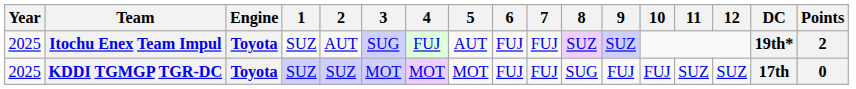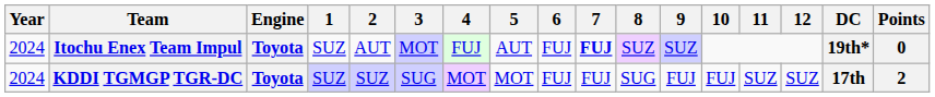 <table class="wikitable" style="text-align:center; font-size:85%">
 <tr>
 <th>Year</th>
 <th>Team</th>
 <th>Engine</th>
 <th>1</th>
 <th>2</th>
 <th>3</th>
 <th>4</th>
 <th>5</th>
 <th>6</th>
 <th>7</th>
 <th>8</th>
 <th>9</th>
 <th>10</th>
 <th>11</th>
 <th>12</th>
 <th>DC</th>
 <th>Points</th>
 </tr>
 <tr>
-<td><a href='#'>2025</a></td>
+<td><a href='#'>2024</a></td>
 <th nowrap><a href='#'>Itochu Enex</a> <a href='#'>Team Impul</a></th>
 <th><a href='#'>Toyota</a></th>
 <td style="background:#;"><a href='#'>SUZ</a><br></td>
 <td style="background:#;"><a href='#'>AUT</a><br></td>
-<td style="background:#CFCFFF;"><a href='#'>SUG</a><br></td>
+<td style="background:#CFCFFF;"><a href='#'>MOT</a><br></td>
 <td style="background:#DFFFDF;"><a href='#'>FUJ</a><br></td>
 <td style="background:#;"><a href='#'>AUT</a><br></td>
 <td style="background:#;"><a href='#'>FUJ</a><br></td>
-<td style="background:#;"><a href='#'>FUJ</a><br></td>
+<td style="background:#;"><strong><a href='#'>FUJ</a><br></strong></td>
 <td style="background:#EFCFFF;"><a href='#'>SUZ</a><br></td>
 <td style="background:#CFCFFF;"><a href='#'>SUZ</a><br></td>
 <td colspan=3></td>
 <th>19th*</th>
-<th>2</th>
+<th>0</th>
 </tr>
 <tr>
-<td><a href='#'>2025</a></td>
+<td><a href='#'>2024</a></td>
 <th nowrap><a href='#'>KDDI</a> <a href='#'>TGMGP</a> <a href='#'>TGR-DC</a></th>
 <th><a href='#'>Toyota</a></th>
 <td style="background:#CFCFFF;"><a href='#'>SUZ</a><br></td>
 <td style="background:#CFCFFF;"><a href='#'>SUZ</a><br></td>
-<td style="background:#CFCFFF;"><a href='#'>MOT</a><br></td>
+<td style="background:#CFCFFF;"><a href='#'>SUG</a><br></td>
 <td style="background:#EFCFFF;"><a href='#'>MOT</a><br></td>
 <td style="background:#;"><a href='#'>MOT</a><br></td>
 <td style="background:#;"><a href='#'>FUJ</a><br></td>
 <td style="background:#;"><a href='#'>FUJ</a><br></td>
 <td style="background:#;"><a href='#'>SUG</a><br></td>
 <td style="background:#;"><a href='#'>FUJ</a><br></td>
 <td style="background:#;"><a href='#'>FUJ</a><br></td>
 <td style="background:#;"><a href='#'>SUZ</a><br></td>
 <td style="background:#;"><a href='#'>SUZ</a><br></td>
 <th>17th</th>
-<th>0</th>
+<th>2</th>
 </tr>
 </table>
